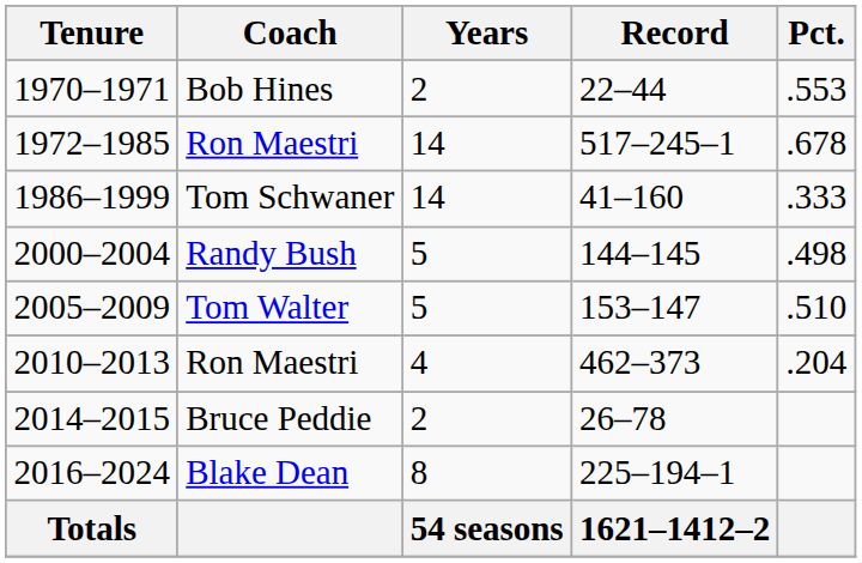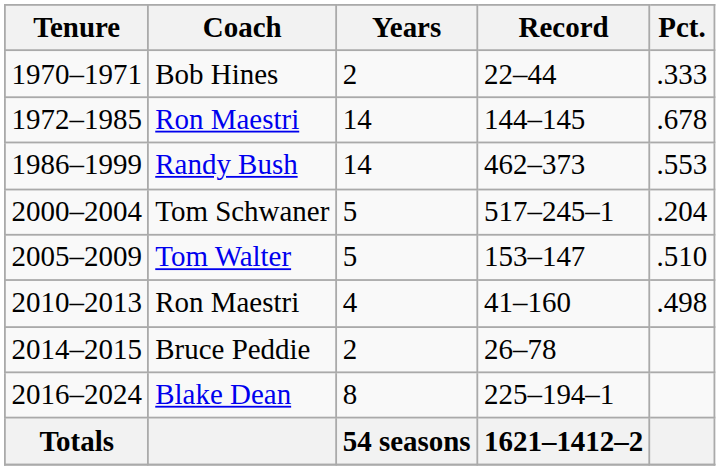 <table class="wikitable">
 <tr>
 <th>Tenure</th>
 <th>Coach</th>
 <th>Years</th>
 <th>Record</th>
 <th>Pct.</th>
 </tr>
 <tr>
 <td>1970–1971</td>
 <td>Bob Hines</td>
 <td>2</td>
 <td>22–44</td>
-<td>.553</td>
+<td>.333</td>
 </tr>
 <tr>
 <td>1972–1985</td>
 <td><a href='#'>Ron Maestri</a></td>
 <td>14</td>
-<td>517–245–1</td>
+<td>144–145</td>
 <td>.678</td>
 </tr>
 <tr>
 <td>1986–1999</td>
-<td>Tom Schwaner</td>
+<td><a href='#'>Randy Bush</a></td>
 <td>14</td>
-<td>41–160</td>
-<td>.333</td>
+<td>462–373</td>
+<td>.553</td>
 </tr>
 <tr>
 <td>2000–2004</td>
-<td><a href='#'>Randy Bush</a></td>
+<td>Tom Schwaner</td>
 <td>5</td>
-<td>144–145</td>
-<td>.498</td>
+<td>517–245–1</td>
+<td>.204</td>
 </tr>
 <tr>
 <td>2005–2009</td>
 <td><a href='#'>Tom Walter</a></td>
 <td>5</td>
 <td>153–147</td>
 <td>.510</td>
 </tr>
 <tr>
 <td>2010–2013</td>
 <td>Ron Maestri</td>
 <td>4</td>
-<td>462–373</td>
-<td>.204</td>
+<td>41–160</td>
+<td>.498</td>
 </tr>
 <tr>
 <td>2014–2015</td>
 <td>Bruce Peddie</td>
 <td>2</td>
 <td>26–78</td>
 <td></td>
 </tr>
 <tr>
 <td>2016–2024</td>
 <td><a href='#'>Blake Dean</a></td>
 <td>8</td>
 <td>225–194–1</td>
 <td></td>
 </tr>
 <tr>
 <th>Totals</th>
 <th></th>
 <th>54 seasons</th>
 <th>1621–1412–2</th>
 <th></th>
 </tr>
 <tr>
 </tr>
 </table>
